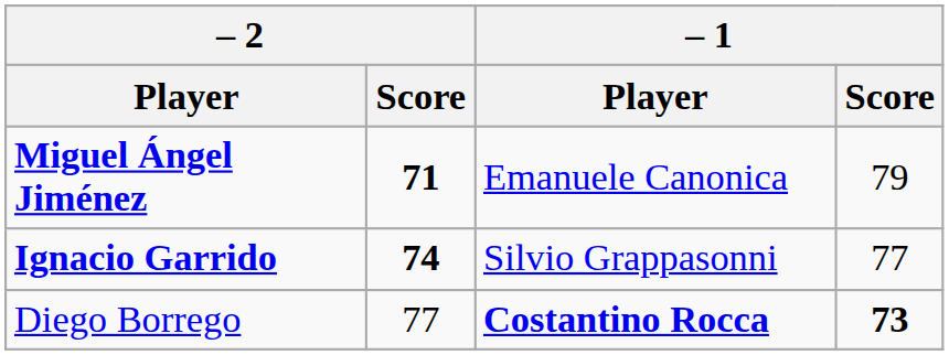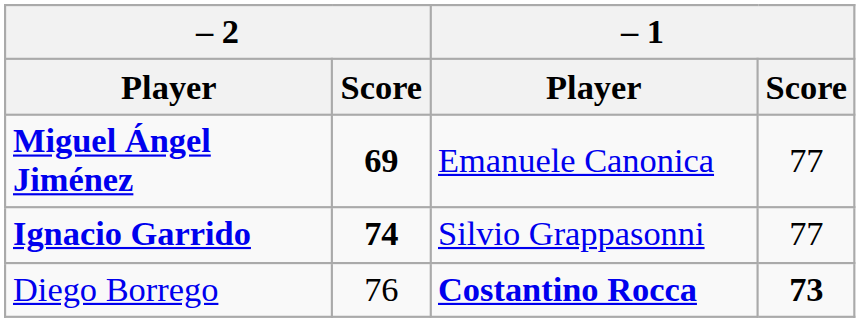 <table class=wikitable>
 <tr>
 <th colspan=2> – 2</th>
 <th colspan=2> – 1</th>
 </tr>
 <tr>
 <th width=145>Player</th>
 <th>Score</th>
 <th width=145>Player</th>
 <th>Score</th>
 </tr>
 <tr>
 <td><strong><a href='#'>Miguel Ángel Jiménez</a></strong></td>
-<td align=center><strong>71</strong></td>
+<td align=center><strong>69</strong></td>
 <td><a href='#'>Emanuele Canonica</a></td>
-<td align=center>79</td>
+<td align=center>77</td>
 </tr>
 <tr>
 <td><strong><a href='#'>Ignacio Garrido</a></strong></td>
 <td align=center><strong>74</strong></td>
 <td><a href='#'>Silvio Grappasonni</a></td>
 <td align=center>77</td>
 </tr>
 <tr>
 <td><a href='#'>Diego Borrego</a></td>
-<td align=center>77</td>
+<td align=center>76</td>
 <td><strong><a href='#'>Costantino Rocca</a></strong></td>
 <td align=center><strong>73</strong></td>
 </tr>
 </table>
